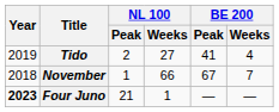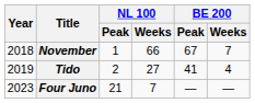 <table class="wikitable plainrowheaders" style="text-align:center">
 <tr>
 <th rowspan="2">Year</th>
 <th rowspan="2">Title</th>
 <th colspan="2"><a href='#'>NL 100</a></th>
 <th colspan="2"><a href='#'>BE 200</a></th>
 </tr>
 <tr>
 <th>Peak</th>
 <th>Weeks</th>
 <th>Peak</th>
 <th>Weeks</th>
 </tr>
 <tr>
+<td>2018</td>
+<th scope="row"><em>November</em></th>
+<td>1</td>
+<td>66</td>
+<td>67</td>
+<td>7</td>
+</tr>
+<tr>
 <td>2019</td>
 <th scope="row"><em>Tido</em></th>
 <td>2</td>
 <td>27</td>
 <td>41</td>
 <td>4</td>
 </tr>
 <tr>
-<td>2018</td>
-<th scope="row"><em>November</em></th>
-<td>1</td>
-<td>66</td>
-<td>67</td>
-<td>7</td>
-</tr>
-<tr>
-<td><strong>2023</strong></td>
+<td>2023</td>
 <th scope="row"><em>Four Juno</em></th>
 <td>21</td>
-<td>1</td>
+<td>7</td>
 <td>—</td>
 <td>—</td>
 </tr>
 </table>
